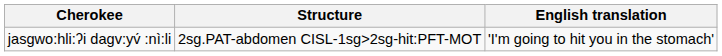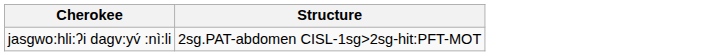 <table class="wikitable">
 <tr>
 <th>Cherokee</th>
 <th>Structure</th>
-<th>English translation</th>
 </tr>
 <tr>
 <td>jasgwo:hli:ʔi dagv:yv́ :nì:li</td>
 <td>2sg.PAT-abdomen CISL-1sg>2sg-hit:PFT-MOT</td>
-<td>'I'm going to hit you in the stomach'</td>
 </tr>
 </table>
